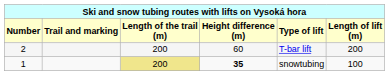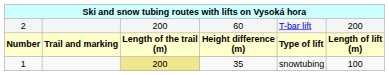 <table class="wikitable" style="font-size:90%">
 <tr>
 <td colspan="6" bgcolor="#CCFFFF" align="center"><strong>Ski and snow tubing routes with lifts on Vysoká hora</strong></td>
+</tr>
+<tr bgcolor="#F5F5F5">
+<td align="center">2</td>
+<td align="center"></td>
+<td align="center">200</td>
+<td align="center">60</td>
+<td><a href='#'>T-bar lift</a></td>
+<td align="center">200</td>
 </tr>
 <tr bgcolor="#FFFFCC">
 <td align="center"><strong>Number</strong></td>
 <td align="center"><strong>Trail and marking</strong></td>
 <td align="center"><strong>Length of the trail</strong><br><strong>(m)</strong></td>
 <td align="center"><strong>Height difference</strong><br><strong>(m)</strong></td>
 <td><strong>Type of lift</strong></td>
 <td align="center"><strong>Length of lift</strong><br><strong>(m)</strong></td>
 </tr>
-<tr bgcolor="#F5F5F5">
-<td align="center">2</td>
-<td align="center"></td>
-<td align="center">200</td>
-<td align="center">60</td>
-<td><a href='#'>T-bar lift</a></td>
-<td align="center">200</td>
-</tr>
 <tr>
 <td align="center">1</td>
 <td align="center"></td>
 <td align="center" style="background: khaki;">200</td>
-<td align="center"><strong>35</strong></td>
+<td align="center">35</td>
 <td>snowtubing</td>
 <td align="center">100</td>
 </tr>
 </table>
